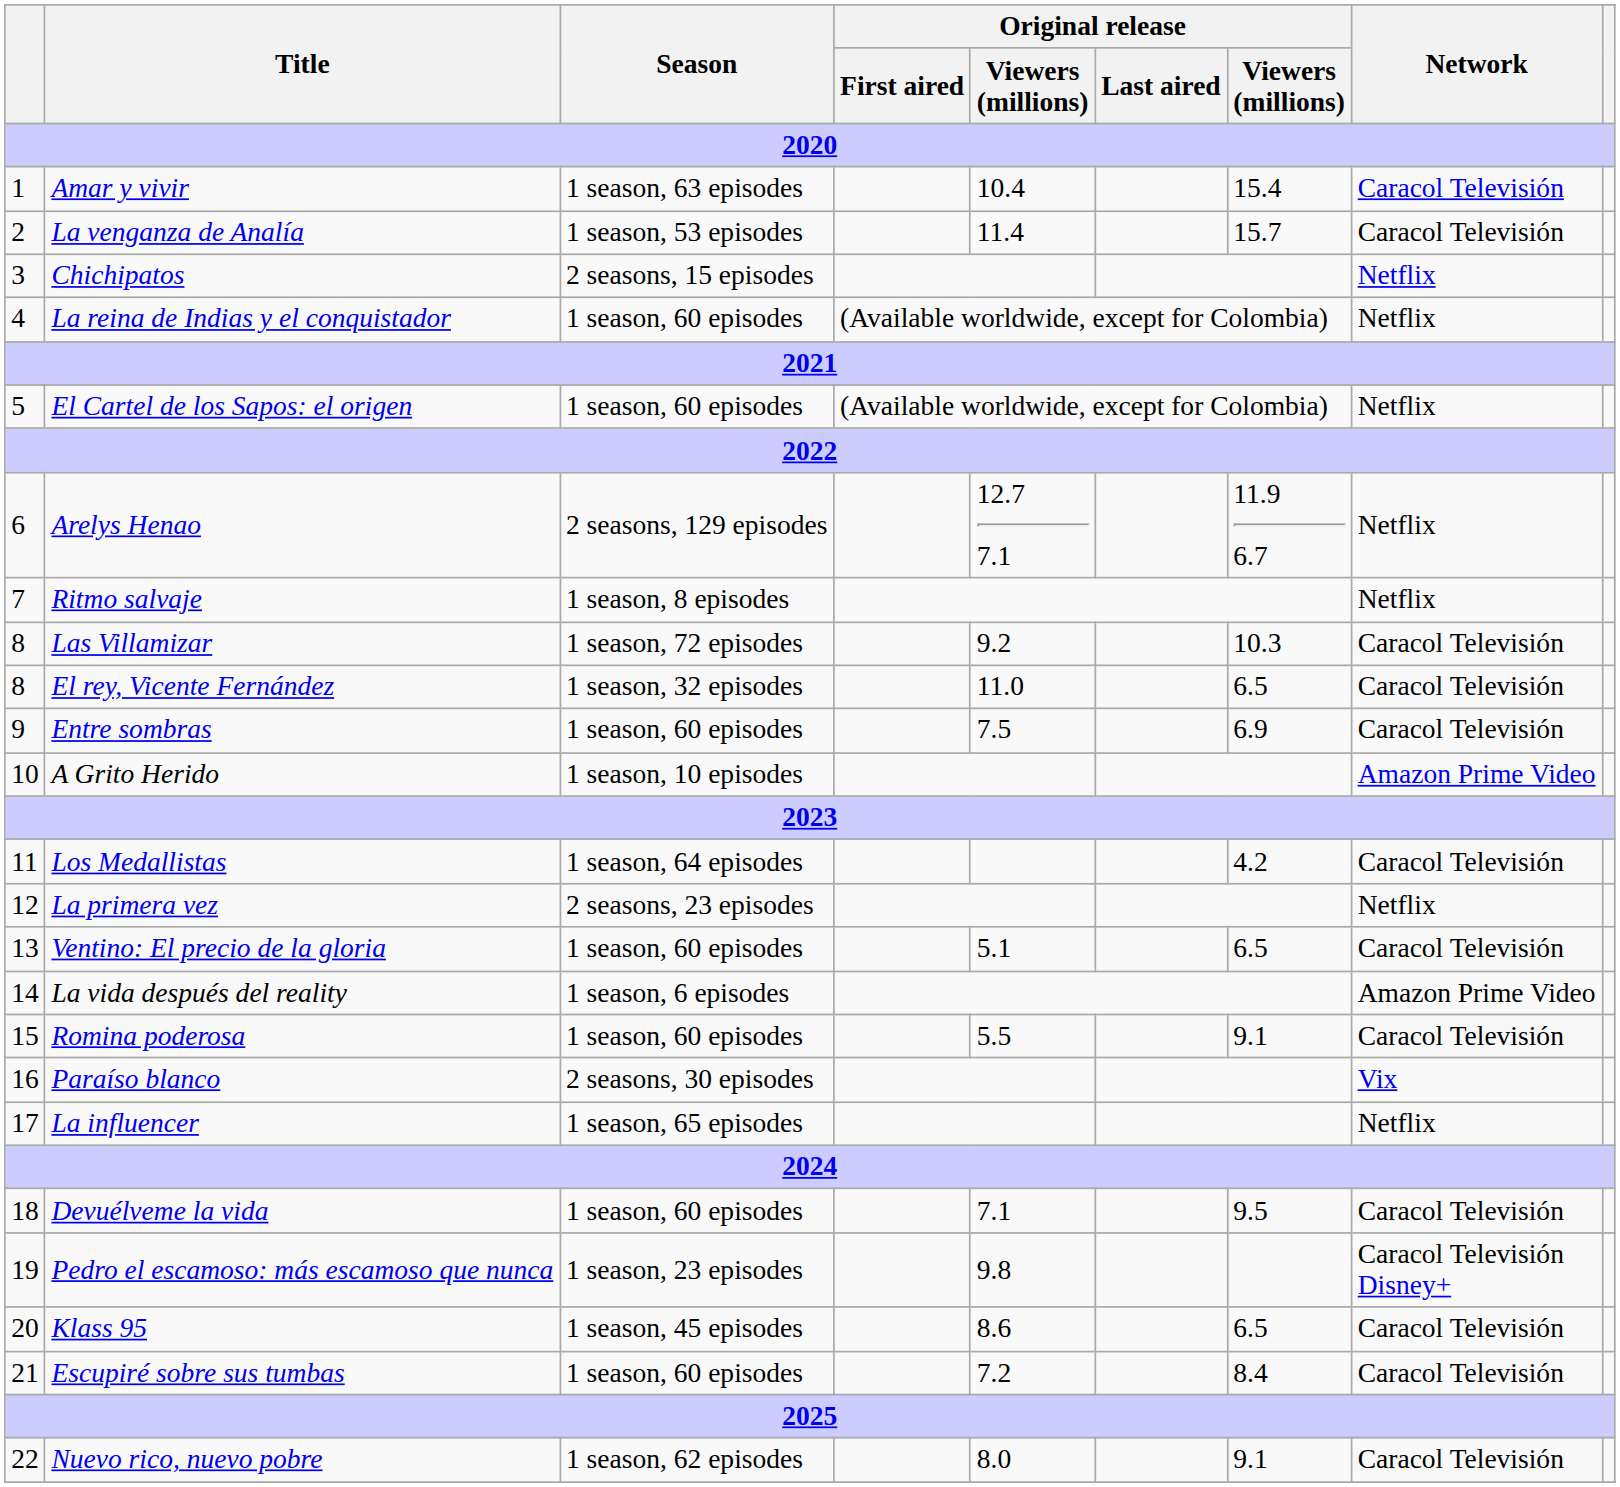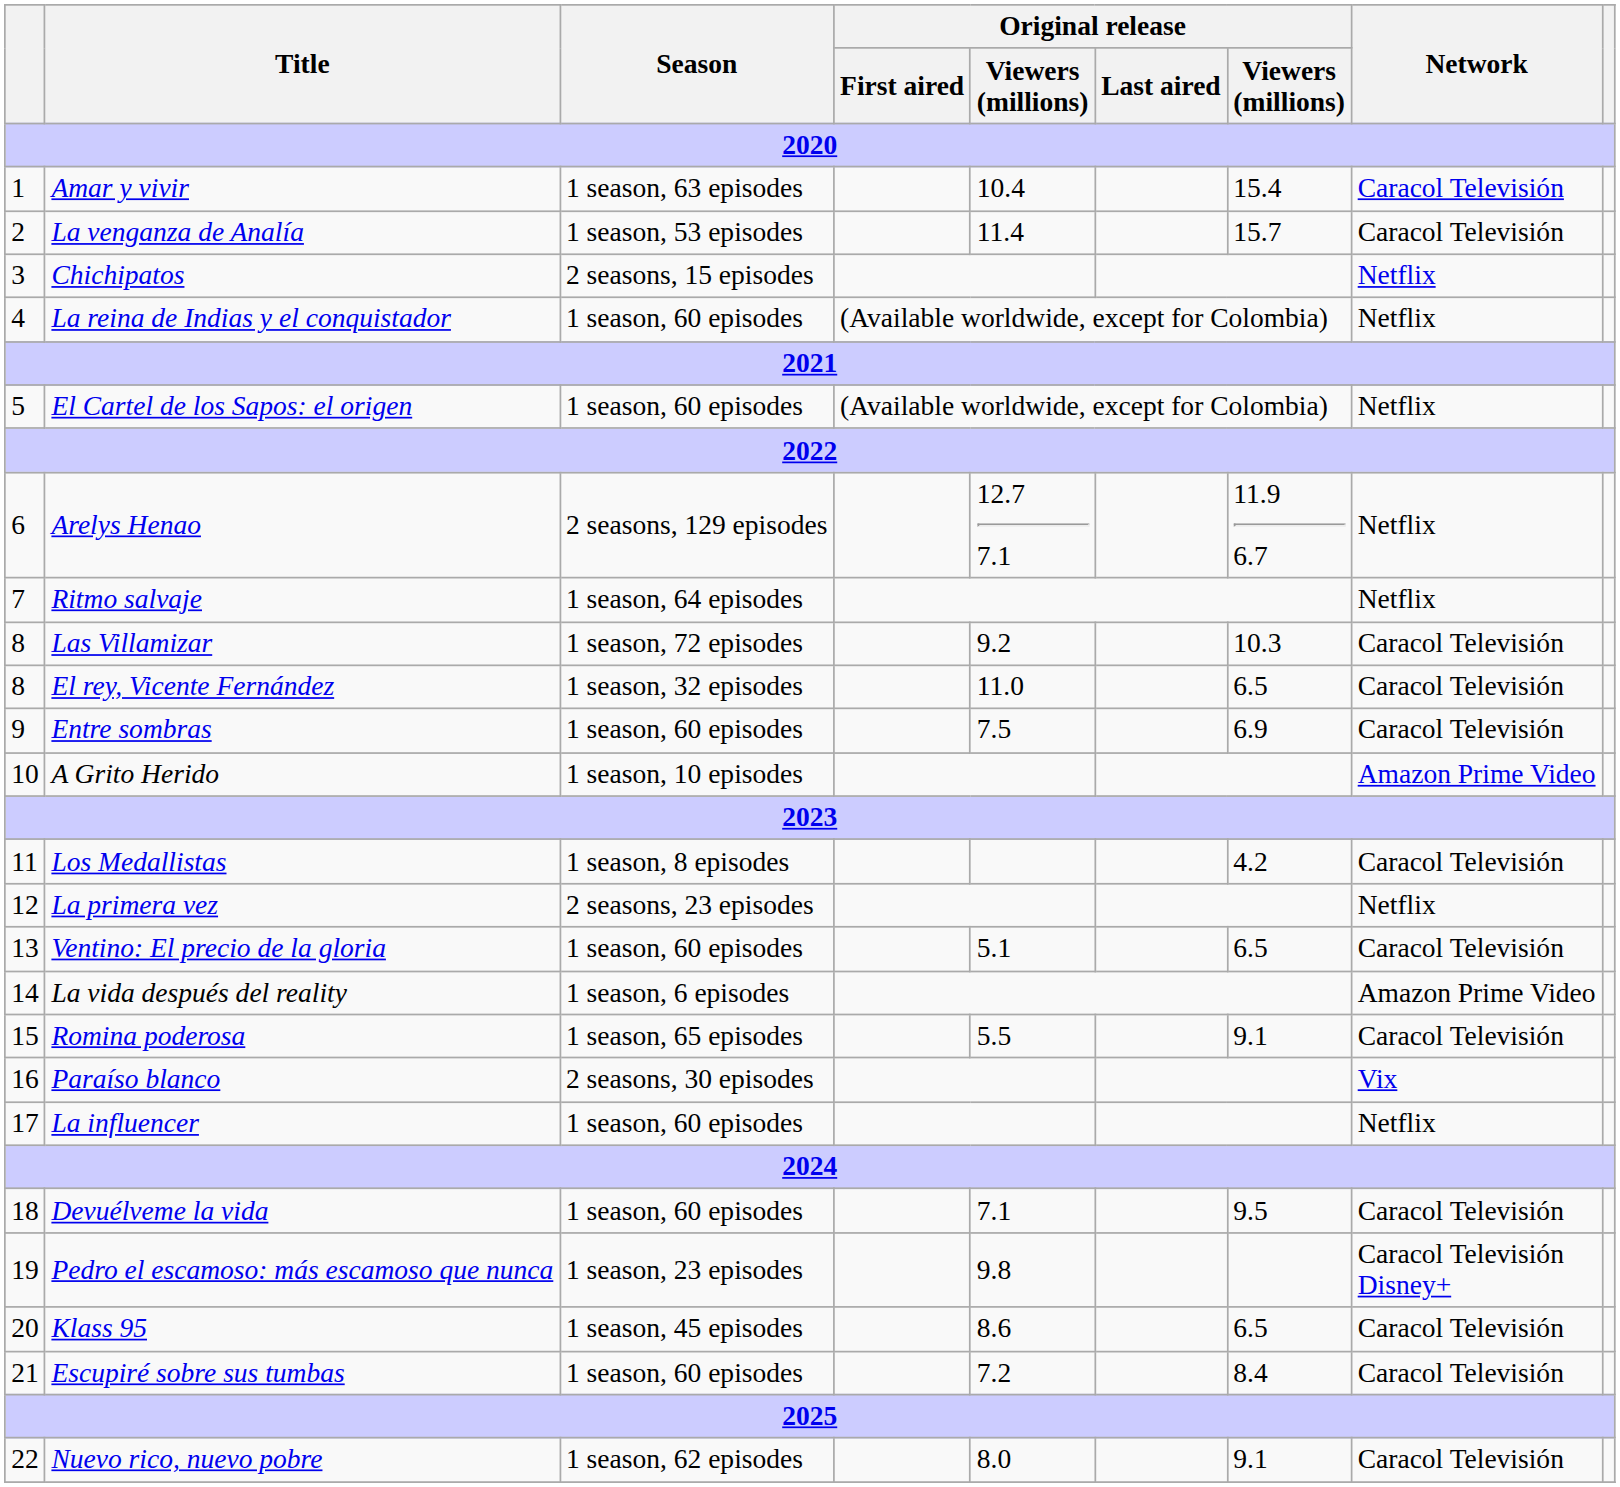 <table class="wikitable sortable">
 <tr>
 <th rowspan="2"></th>
 <th rowspan="2">Title</th>
 <th rowspan="2">Season</th>
 <th colspan="4">Original release</th>
 <th rowspan="2">Network</th>
 <th rowspan="2"></th>
 </tr>
 <tr>
 <th>First aired</th>
 <th>Viewers<br>(millions)</th>
 <th>Last aired</th>
 <th>Viewers<br>(millions)</th>
 </tr>
 <tr>
 <th colspan="9" style="background:#ccccff;"><a href='#'>2020</a></th>
 </tr>
 <tr>
 <td>1</td>
 <td><em><a href='#'>Amar y vivir</a></em></td>
 <td>1 season, 63 episodes</td>
 <td></td>
 <td>10.4</td>
 <td></td>
 <td>15.4</td>
 <td><a href='#'>Caracol Televisión</a></td>
 <td></td>
 </tr>
 <tr>
 <td>2</td>
 <td><em><a href='#'>La venganza de Analía</a></em></td>
 <td>1 season, 53 episodes</td>
 <td></td>
 <td>11.4 </td>
 <td></td>
 <td>15.7 </td>
 <td>Caracol Televisión</td>
 <td></td>
 </tr>
 <tr>
 <td>3</td>
 <td><em><a href='#'>Chichipatos</a></em></td>
 <td>2 seasons, 15 episodes</td>
 <td colspan="2"></td>
 <td colspan="2"></td>
 <td><a href='#'>Netflix</a></td>
 <td></td>
 </tr>
 <tr>
 <td>4</td>
 <td><em><a href='#'>La reina de Indias y el conquistador</a></em></td>
 <td>1 season, 60 episodes</td>
 <td colspan="4"> (Available worldwide, except for Colombia)</td>
 <td>Netflix</td>
 <td></td>
 </tr>
 <tr>
 <th colspan="9" style="background:#ccccff;"><a href='#'>2021</a></th>
 </tr>
 <tr>
 <td>5</td>
 <td><em><a href='#'>El Cartel de los Sapos: el origen</a></em></td>
 <td>1 season, 60 episodes</td>
 <td colspan="4"> (Available worldwide, except for Colombia)</td>
 <td>Netflix</td>
 <td></td>
 </tr>
 <tr>
 <th colspan="9" style="background:#ccccff;"><a href='#'>2022</a></th>
 </tr>
 <tr>
 <td>6</td>
 <td><em><a href='#'>Arelys Henao</a></em></td>
 <td>2 seasons, 129 episodes</td>
 <td></td>
 <td>12.7 <hr>7.1 </td>
 <td></td>
 <td>11.9 <hr>6.7 </td>
 <td>Netflix</td>
 <td></td>
 </tr>
 <tr>
 <td>7</td>
 <td><em><a href='#'>Ritmo salvaje</a></em></td>
-<td>1 season, 8 episodes</td>
+<td>1 season, 64 episodes</td>
 <td colspan="4"></td>
 <td>Netflix</td>
 <td></td>
 </tr>
 <tr>
 <td>8</td>
 <td><em><a href='#'>Las Villamizar</a></em></td>
 <td>1 season, 72 episodes</td>
 <td></td>
 <td>9.2</td>
 <td></td>
 <td>10.3</td>
 <td>Caracol Televisión</td>
 <td></td>
 </tr>
 <tr>
 <td>8</td>
 <td><em><a href='#'>El rey, Vicente Fernández</a></em></td>
 <td>1 season, 32 episodes</td>
 <td></td>
 <td>11.0</td>
 <td></td>
 <td>6.5</td>
 <td>Caracol Televisión</td>
 <td></td>
 </tr>
 <tr>
 <td>9</td>
 <td><em><a href='#'>Entre sombras</a></em></td>
 <td>1 season, 60 episodes</td>
 <td></td>
 <td>7.5</td>
 <td></td>
 <td>6.9</td>
 <td>Caracol Televisión</td>
 <td></td>
 </tr>
 <tr>
 <td>10</td>
 <td><em>A Grito Herido</em></td>
 <td>1 season, 10 episodes</td>
 <td colspan="2"></td>
 <td colspan="2"></td>
 <td><a href='#'>Amazon Prime Video</a></td>
 <td></td>
 </tr>
 <tr>
 <th colspan="9" style="background:#ccccff;"><a href='#'>2023</a></th>
 </tr>
 <tr>
 <td>11</td>
 <td><em><a href='#'>Los Medallistas</a></em></td>
-<td>1 season, 64 episodes</td>
+<td>1 season, 8 episodes</td>
 <td></td>
 <td></td>
 <td></td>
 <td>4.2</td>
 <td>Caracol Televisión</td>
 <td></td>
 </tr>
 <tr>
 <td>12</td>
 <td><em><a href='#'>La primera vez</a></em></td>
 <td>2 seasons, 23 episodes</td>
 <td colspan="2"></td>
 <td colspan="2"></td>
 <td>Netflix</td>
 <td></td>
 </tr>
 <tr>
 <td>13</td>
 <td><em><a href='#'>Ventino: El precio de la gloria</a></em></td>
 <td>1 season, 60 episodes</td>
 <td></td>
 <td>5.1</td>
 <td></td>
 <td>6.5</td>
 <td>Caracol Televisión</td>
 <td></td>
 </tr>
 <tr>
 <td>14</td>
 <td><em>La vida después del reality</em></td>
 <td>1 season, 6 episodes</td>
 <td colspan="4"></td>
 <td>Amazon Prime Video</td>
 <td></td>
 </tr>
 <tr>
 <td>15</td>
 <td><em><a href='#'>Romina poderosa</a></em></td>
-<td>1 season, 60 episodes</td>
+<td>1 season, 65 episodes</td>
 <td></td>
 <td>5.5</td>
 <td></td>
 <td>9.1</td>
 <td>Caracol Televisión</td>
 <td></td>
 </tr>
 <tr>
 <td>16</td>
 <td><em><a href='#'>Paraíso blanco</a></em></td>
 <td>2 seasons, 30 episodes</td>
 <td colspan="2"></td>
 <td colspan="2"></td>
 <td><a href='#'>Vix</a></td>
 <td></td>
 </tr>
 <tr>
 <td>17</td>
 <td><em><a href='#'>La influencer</a></em></td>
-<td>1 season, 65 episodes</td>
+<td>1 season, 60 episodes</td>
 <td colspan="2"></td>
 <td colspan="2"></td>
 <td>Netflix</td>
 <td></td>
 </tr>
 <tr>
 <th colspan="9" style="background:#ccccff;"><a href='#'>2024</a></th>
 </tr>
 <tr>
 <td>18</td>
 <td><em><a href='#'>Devuélveme la vida</a></em></td>
 <td>1 season, 60 episodes</td>
 <td></td>
 <td>7.1</td>
 <td></td>
 <td>9.5</td>
 <td>Caracol Televisión</td>
 <td></td>
 </tr>
 <tr>
 <td>19</td>
 <td><em><a href='#'>Pedro el escamoso: más escamoso que nunca</a></em></td>
 <td>1 season, 23 episodes</td>
 <td></td>
 <td>9.8</td>
 <td></td>
 <td></td>
 <td>Caracol Televisión<br><a href='#'>Disney+</a></td>
 <td></td>
 </tr>
 <tr>
 <td>20</td>
 <td><em><a href='#'>Klass 95</a></em></td>
 <td>1 season, 45 episodes</td>
 <td></td>
 <td>8.6</td>
 <td></td>
 <td>6.5</td>
 <td>Caracol Televisión</td>
 <td></td>
 </tr>
 <tr>
 <td>21</td>
 <td><em><a href='#'>Escupiré sobre sus tumbas</a></em></td>
 <td>1 season, 60 episodes</td>
 <td></td>
 <td>7.2</td>
 <td></td>
 <td>8.4</td>
 <td>Caracol Televisión</td>
 <td></td>
 </tr>
 <tr>
 <th colspan="9" style="background:#ccccff;"><a href='#'>2025</a></th>
 </tr>
 <tr>
 <td>22</td>
 <td><em><a href='#'>Nuevo rico, nuevo pobre</a></em></td>
 <td>1 season, 62 episodes</td>
 <td></td>
 <td>8.0</td>
 <td></td>
 <td>9.1</td>
 <td>Caracol Televisión</td>
 <td></td>
 </tr>
 <tr>
 </tr>
 </table>
